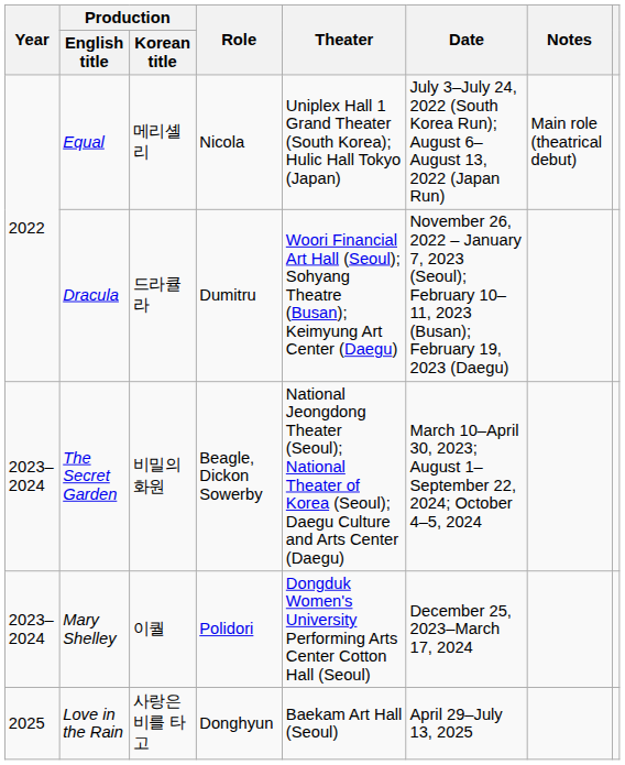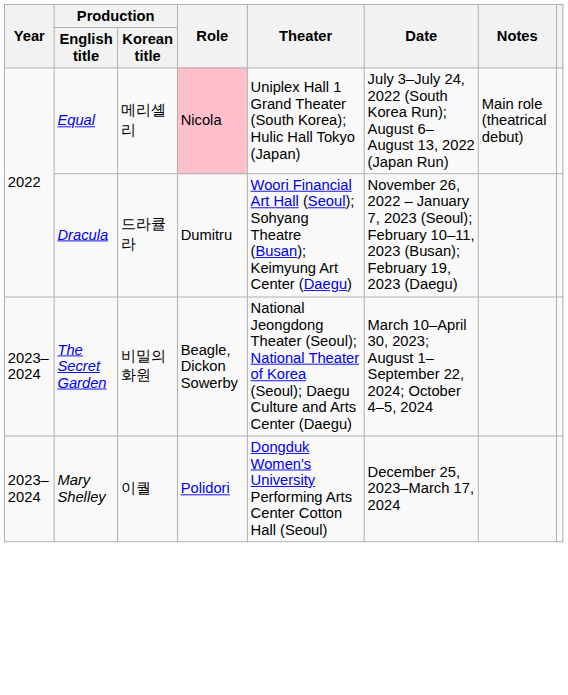 <table class="wikitable">
 <tr>
 <th rowspan="2">Year</th>
 <th colspan="2">Production</th>
 <th rowspan="2">Role</th>
 <th rowspan="2">Theater</th>
 <th rowspan="2">Date</th>
 <th rowspan="2">Notes</th>
 <th rowspan="2"></th>
 </tr>
 <tr>
 <th>English title</th>
 <th>Korean title</th>
 </tr>
 <tr>
 <td rowspan="2">2022</td>
 <td><em><a href='#'>Equal</a></em></td>
 <td>메리셸리</td>
-<td>Nicola</td>
+<td style="background: pink;">Nicola</td>
 <td>Uniplex Hall 1 Grand Theater (South Korea); Hulic Hall Tokyo (Japan)</td>
 <td>July 3–July 24, 2022 (South Korea Run); August 6–August 13, 2022 (Japan Run)</td>
 <td>Main role (theatrical debut)</td>
 <td></td>
 </tr>
 <tr>
 <td><em><a href='#'>Dracula</a></em></td>
 <td>드라큘라</td>
 <td>Dumitru</td>
 <td><a href='#'>Woori Financial Art Hall</a> (<a href='#'>Seoul</a>); Sohyang Theatre (<a href='#'>Busan</a>); Keimyung Art Center (<a href='#'>Daegu</a>)</td>
 <td>November 26, 2022 – January 7, 2023 (Seoul); February 10–11, 2023 (Busan); February 19, 2023 (Daegu)</td>
 <td></td>
 <td></td>
 </tr>
 <tr>
 <td>2023–2024</td>
 <td><em><a href='#'>The Secret Garden</a></em></td>
 <td>비밀의 화원</td>
 <td>Beagle, Dickon Sowerby</td>
 <td>National Jeongdong Theater (Seoul); <a href='#'>National Theater of Korea</a> (Seoul); Daegu Culture and Arts Center (Daegu)</td>
 <td>March 10–April 30, 2023; August 1–September 22, 2024; October 4–5, 2024</td>
 <td></td>
 <td></td>
 </tr>
 <tr>
 <td>2023–2024</td>
 <td><em>Mary Shelley</em></td>
 <td>이퀄</td>
 <td><a href='#'>Polidori</a></td>
 <td><a href='#'>Dongduk Women's University</a> Performing Arts Center Cotton Hall (Seoul)</td>
 <td>December 25, 2023–March 17, 2024</td>
 <td></td>
 <td></td>
 </tr>
-<tr>
-<td>2025</td>
-<td><em>Love in the Rain</em></td>
-<td>사랑은 비를 타고</td>
-<td>Donghyun</td>
-<td>Baekam Art Hall (Seoul)</td>
-<td>April 29–July 13, 2025</td>
-<td></td>
-<td></td>
-</tr>
 </table>
